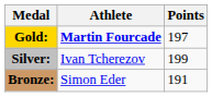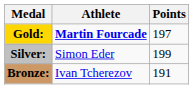 <table class="wikitable">
 <tr>
 <th><strong>Medal</strong></th>
 <th><strong>Athlete</strong></th>
 <th><strong>Points</strong></th>
 </tr>
 <tr>
 <td style="text-align:center;background-color:gold;"><strong>Gold:</strong></td>
 <td> <strong><a href='#'>Martin Fourcade</a></strong></td>
 <td>197</td>
 </tr>
 <tr>
 <td style="text-align:center;background-color:silver;"><strong>Silver:</strong></td>
-<td> <a href='#'>Ivan Tcherezov</a></td>
+<td> <a href='#'>Simon Eder</a></td>
 <td>199</td>
 </tr>
 <tr>
 <td style="text-align:center;background-color:#CC9966;"><strong>Bronze:</strong></td>
-<td> <a href='#'>Simon Eder</a></td>
+<td> <a href='#'>Ivan Tcherezov</a></td>
 <td>191</td>
 </tr>
 </table>
